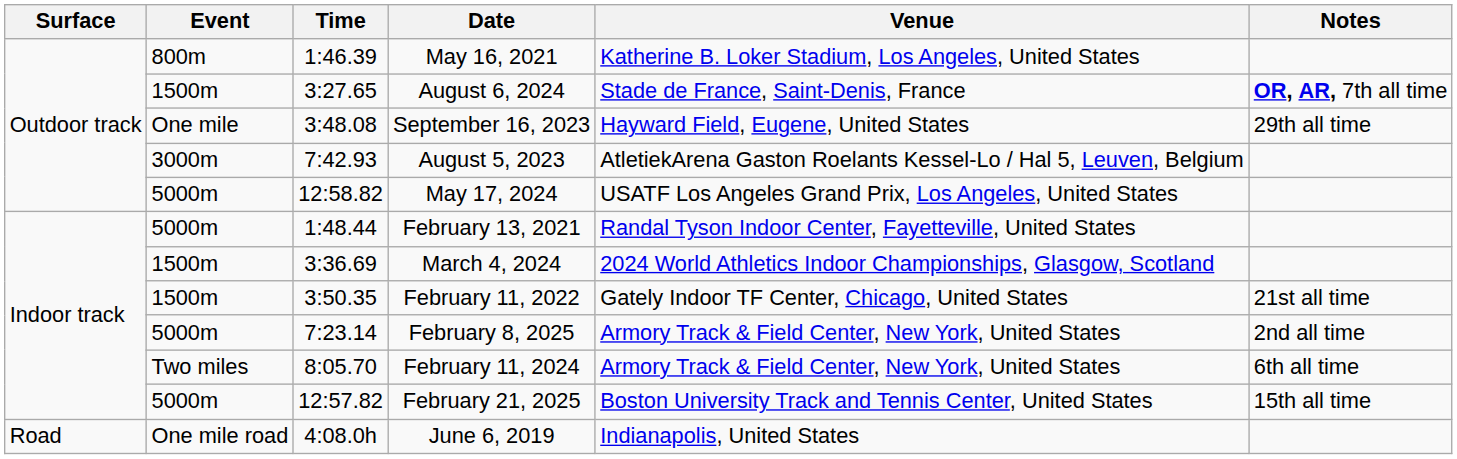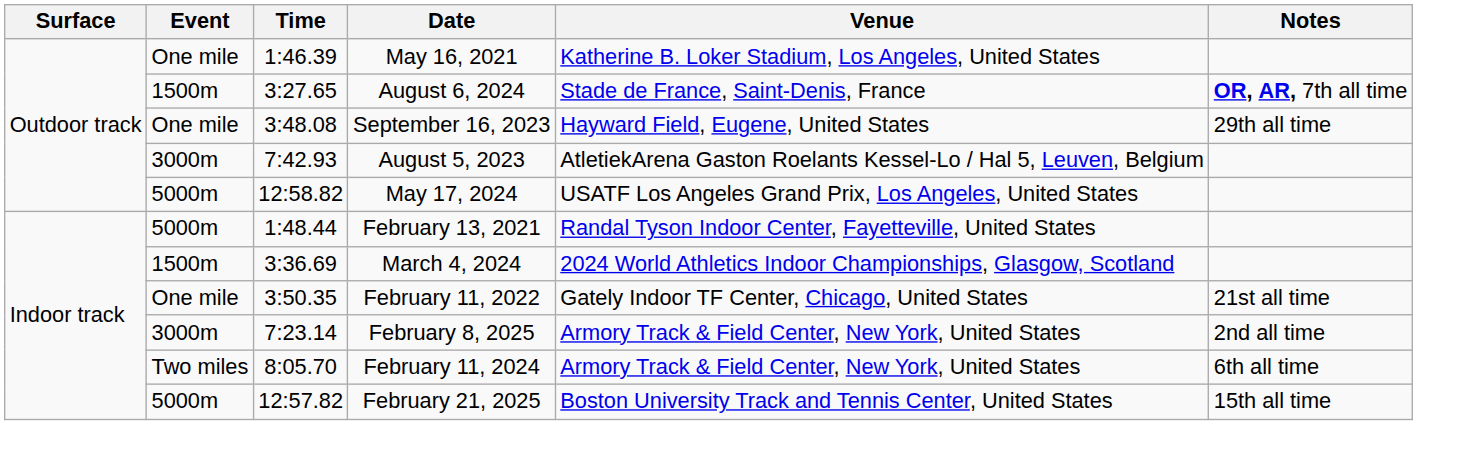 <table class="wikitable sortable">
 <tr>
 <th>Surface</th>
 <th>Event</th>
 <th>Time</th>
 <th>Date</th>
 <th>Venue</th>
 <th>Notes</th>
 </tr>
 <tr>
 <td rowspan="5">Outdoor track</td>
-<td>800m</td>
+<td>One mile</td>
 <td align="center">1:46.39</td>
 <td align="center">May 16, 2021</td>
 <td><a href='#'>Katherine B. Loker Stadium</a>, <a href='#'>Los Angeles</a>, United States</td>
 <td></td>
 </tr>
 <tr>
 <td>1500m</td>
 <td align="center">3:27.65</td>
 <td align="center">August 6, 2024</td>
 <td><a href='#'>Stade de France</a>, <a href='#'>Saint-Denis</a>, France</td>
 <td><strong><a href='#'>OR</a>,</strong> <strong><a href='#'>AR</a></strong><strong>,</strong> 7th all time</td>
 </tr>
 <tr>
 <td>One mile</td>
 <td align="center">3:48.08</td>
 <td align="center">September 16, 2023</td>
 <td><a href='#'>Hayward Field</a>, <a href='#'>Eugene</a>, United States</td>
 <td>29th all time</td>
 </tr>
 <tr>
 <td>3000m</td>
 <td align="center">7:42.93</td>
 <td align="center">August 5, 2023</td>
 <td>AtletiekArena Gaston Roelants Kessel-Lo / Hal 5, <a href='#'>Leuven</a>, Belgium</td>
 <td></td>
 </tr>
 <tr>
 <td>5000m</td>
 <td align="center">12:58.82</td>
 <td align="center">May 17, 2024</td>
 <td>USATF Los Angeles Grand Prix, <a href='#'>Los Angeles</a>, United States</td>
 <td></td>
 </tr>
 <tr>
 <td rowspan="6">Indoor track</td>
 <td>5000m</td>
 <td align="center">1:48.44</td>
 <td align="center">February 13, 2021</td>
 <td><a href='#'>Randal Tyson Indoor Center</a>, <a href='#'>Fayetteville</a>, United States</td>
 <td></td>
 </tr>
 <tr>
 <td>1500m</td>
 <td align="center">3:36.69</td>
 <td align="center">March 4, 2024</td>
 <td><a href='#'>2024 World Athletics Indoor Championships</a>, <a href='#'>Glasgow, Scotland</a></td>
 <td></td>
 </tr>
 <tr>
-<td>1500m</td>
+<td>One mile</td>
 <td align="center">3:50.35</td>
 <td align="center">February 11, 2022</td>
 <td>Gately Indoor TF Center, <a href='#'>Chicago</a>, United States</td>
 <td>21st all time</td>
 </tr>
 <tr>
-<td>5000m</td>
+<td>3000m</td>
 <td align="center">7:23.14</td>
 <td align="center">February 8, 2025</td>
 <td><a href='#'>Armory Track & Field Center</a>, <a href='#'>New York</a>, United States</td>
 <td>2nd all time</td>
 </tr>
 <tr>
 <td>Two miles</td>
 <td align="center">8:05.70</td>
 <td align="center">February 11, 2024</td>
 <td><a href='#'>Armory Track & Field Center</a>, <a href='#'>New York</a>, United States</td>
 <td>6th all time</td>
 </tr>
 <tr>
 <td>5000m</td>
 <td align="center">12:57.82</td>
 <td align="center">February 21, 2025</td>
 <td><a href='#'>Boston University Track and Tennis Center</a>, United States</td>
 <td>15th all time</td>
 </tr>
-<tr>
-<td rowspan="1">Road</td>
-<td>One mile road</td>
-<td align="center">4:08.0h</td>
-<td align="center">June 6, 2019</td>
-<td><a href='#'>Indianapolis</a>, United States</td>
-<td></td>
-</tr>
 </table>
